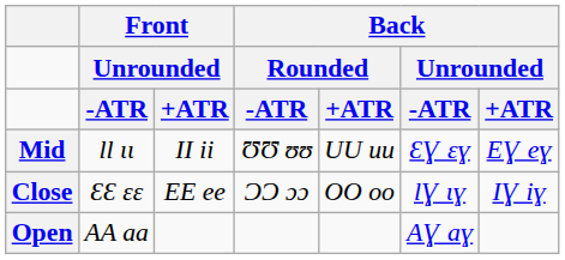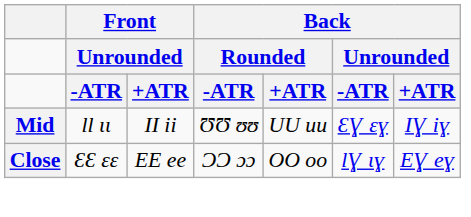 <table class="wikitable">
 <tr>
 <th></th>
 <th colspan="2"><a href='#'>Front</a></th>
 <th colspan="4"><a href='#'>Back</a></th>
 </tr>
 <tr>
 <td></td>
 <th colspan="2"><a href='#'>Unrounded</a></th>
 <th colspan="2"><a href='#'>Rounded</a></th>
 <th colspan="2"><a href='#'>Unrounded</a></th>
 </tr>
 <tr>
 <td></td>
 <th align="center"><a href='#'>-ATR</a></th>
 <th align="center"><a href='#'>+ATR</a></th>
 <th align="center"><a href='#'>-ATR</a></th>
 <th align="center"><a href='#'>+ATR</a></th>
 <th align="center"><a href='#'>-ATR</a></th>
 <th align="center"><a href='#'>+ATR</a></th>
 </tr>
 <tr>
 <th align="center"><a href='#'>Mid</a></th>
 <td align="center"><em>ƖƖ ɩɩ</em></td>
 <td align="center"><em>II ii</em></td>
 <td align="center"><em>ƱƱ ʊʊ</em></td>
 <td align="center"><em>UU uu</em></td>
 <td align="center"><a href='#'><em>ƐƔ ɛɣ</em></a></td>
-<td align="center"><a href='#'><em>EƔ eɣ</em></a></td>
+<td align="center"><a href='#'><em>IƔ iɣ</em></a></td>
 </tr>
 <tr>
 <th align="center"><a href='#'>Close</a></th>
 <td align="center"><em>ƐƐ ɛɛ</em></td>
 <td align="center"><em>EE ee</em></td>
 <td align="center"><em>ƆƆ ɔɔ</em></td>
 <td align="center"><em>OO oo</em></td>
 <td align="center"><a href='#'><em>ƖƔ ɩɣ</em></a></td>
-<td align="center"><a href='#'><em>IƔ iɣ</em></a></td>
-</tr>
-<tr>
-<th align="center"><a href='#'>Open</a></th>
-<td align="center"><em>AA aa</em></td>
-<td></td>
-<td></td>
-<td></td>
-<td align="center"><a href='#'><em>AƔ aɣ</em></a></td>
-<td></td>
+<td align="center"><a href='#'><em>EƔ eɣ</em></a></td>
 </tr>
 </table>
